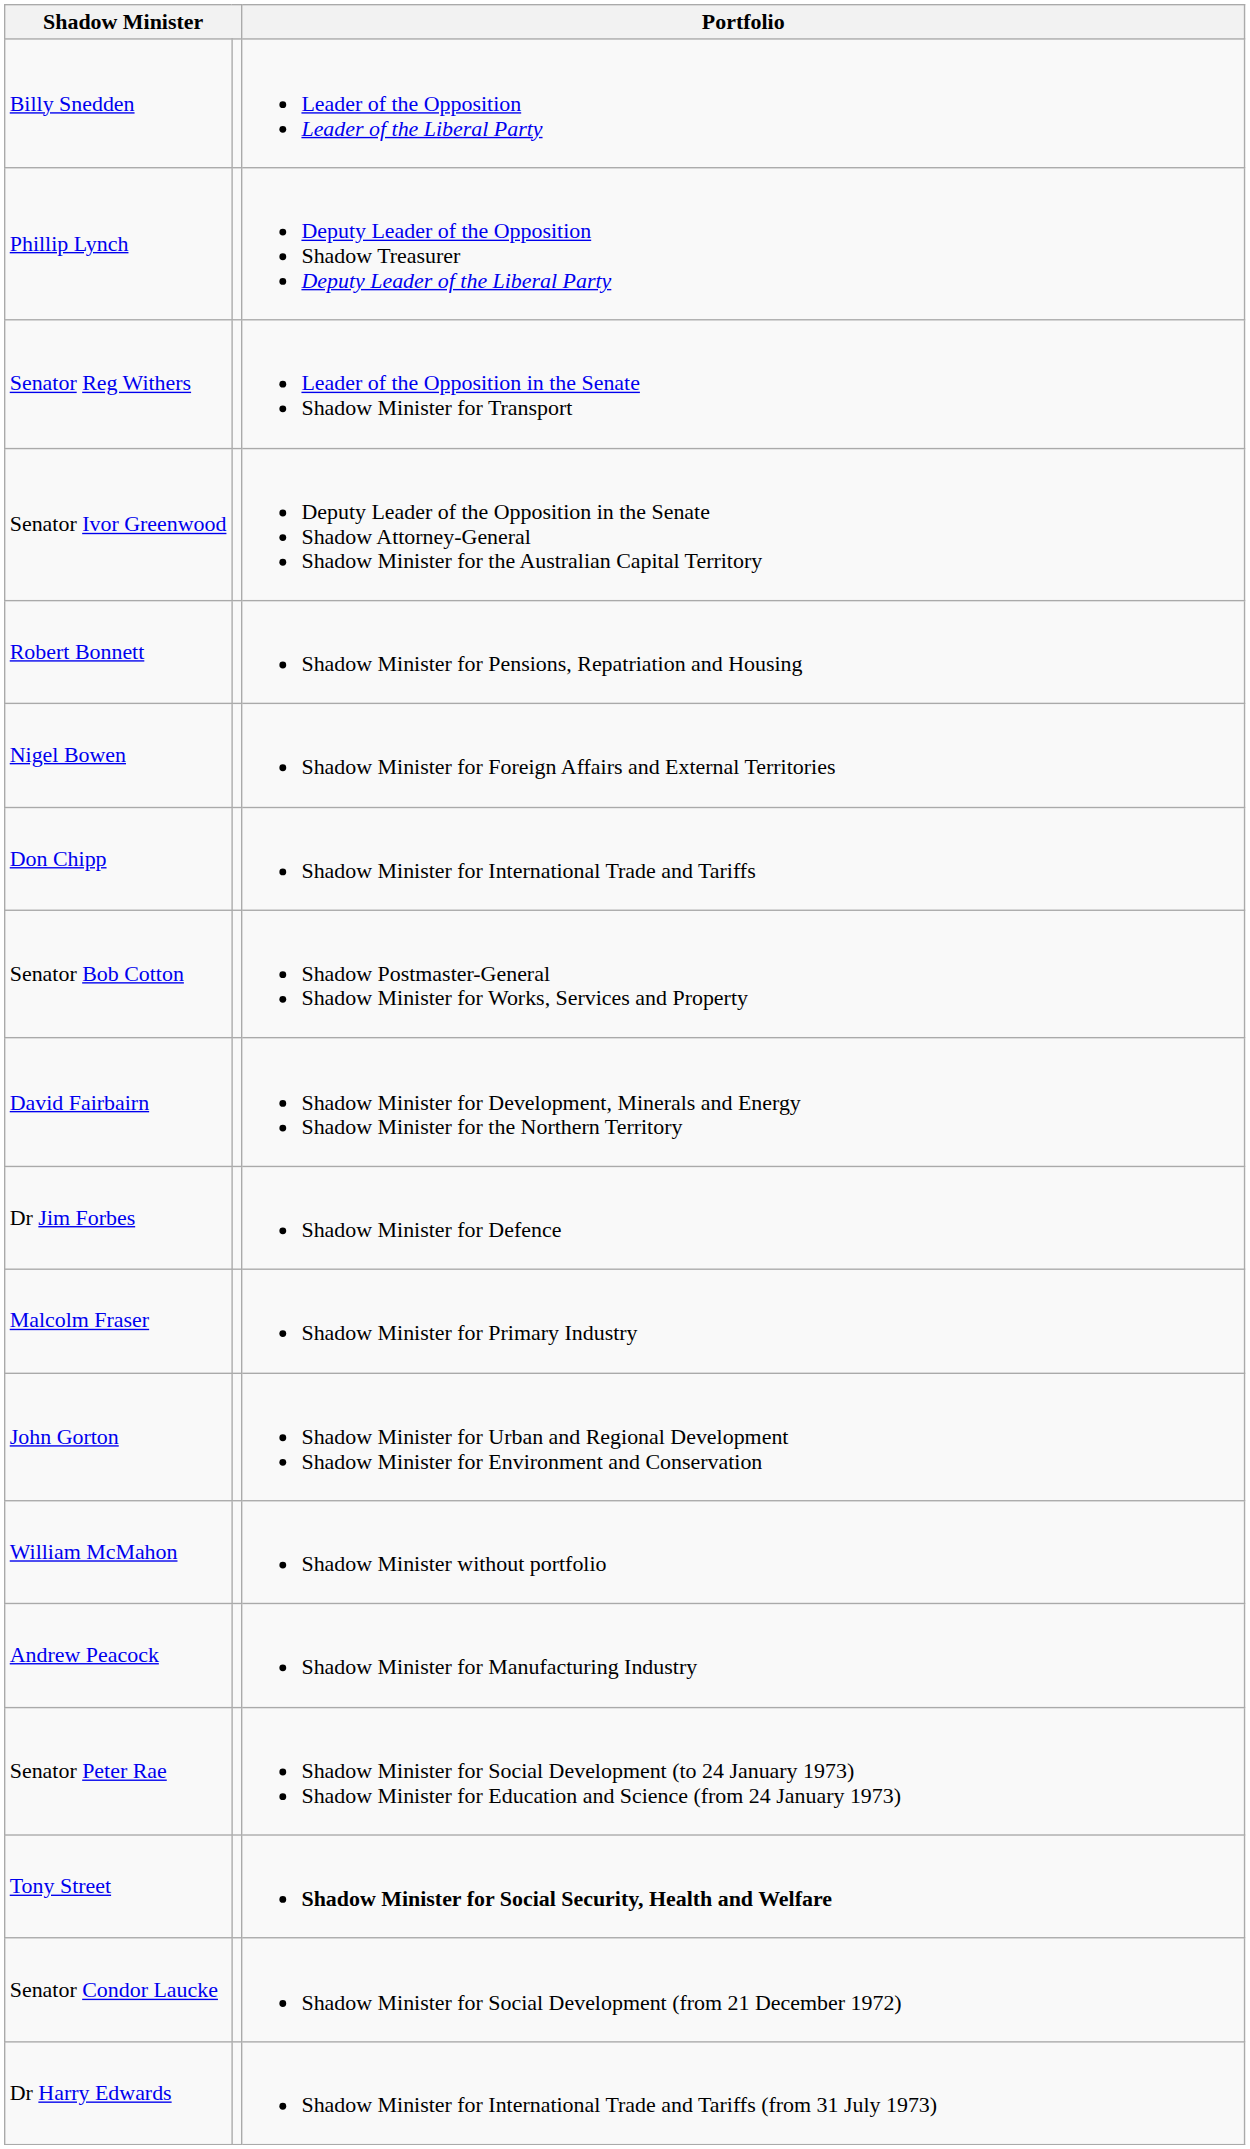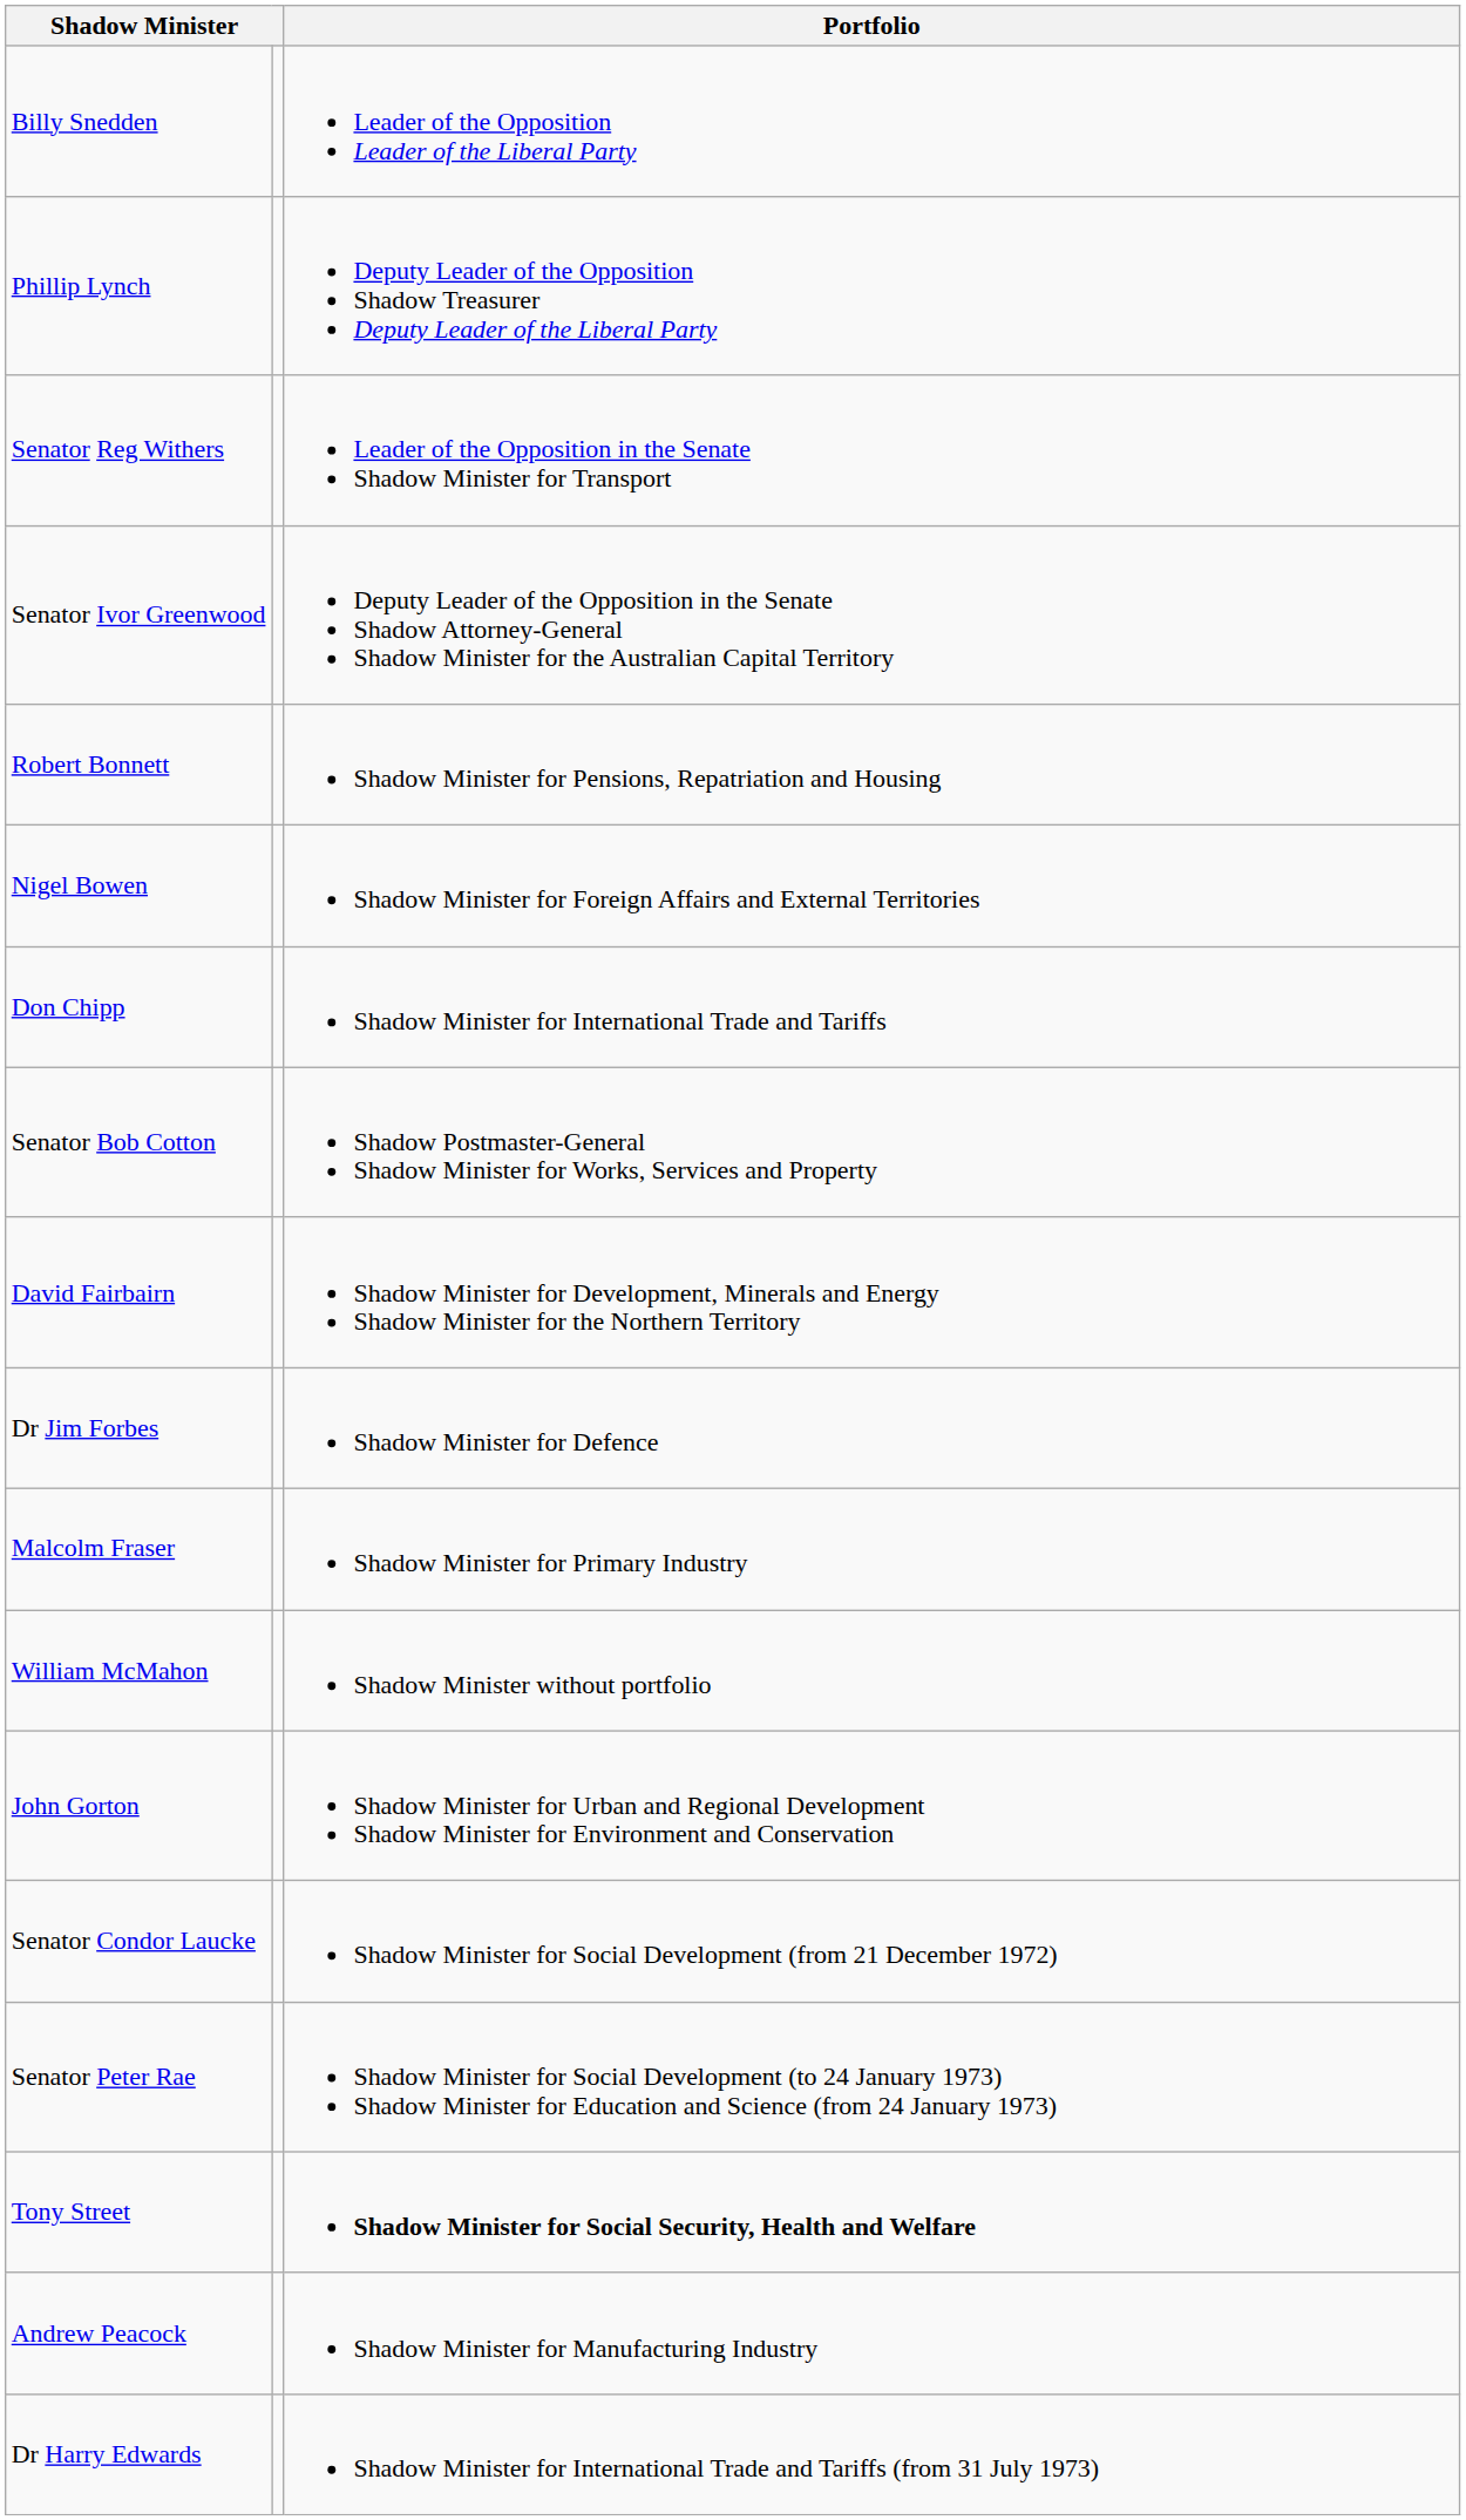 <table class="wikitable">
 <tr>
 <th width=80 colspan="2">Shadow Minister</th>
 <th width=725>Portfolio</th>
 </tr>
 <tr>
 <td><a href='#'>Billy Snedden</a> </td>
 <td></td>
 <td><br><ul><li><a href='#'>Leader of the Opposition</a></li><li><a href='#'><em>Leader of the Liberal Party</em></a></li></ul></td>
 </tr>
 <tr>
 <td><a href='#'>Phillip Lynch</a> </td>
 <td></td>
 <td><br><ul><li><a href='#'>Deputy Leader of the Opposition</a></li><li>Shadow Treasurer</li><li><a href='#'><em>Deputy Leader of the Liberal Party</em></a></li></ul></td>
 </tr>
 <tr>
 <td><a href='#'>Senator</a> <a href='#'>Reg Withers</a></td>
 <td></td>
 <td><br><ul><li><a href='#'>Leader of the Opposition in the Senate</a></li><li>Shadow Minister for Transport</li></ul></td>
 </tr>
 <tr>
 <td>Senator <a href='#'>Ivor Greenwood</a> </td>
 <td></td>
 <td><br><ul><li>Deputy Leader of the Opposition in the Senate</li><li>Shadow Attorney-General</li><li>Shadow Minister for the Australian Capital Territory</li></ul></td>
 </tr>
 <tr>
 <td><a href='#'>Robert Bonnett</a> </td>
 <td></td>
 <td><br><ul><li>Shadow Minister for Pensions, Repatriation and Housing</li></ul></td>
 </tr>
 <tr>
 <td><a href='#'>Nigel Bowen</a>  </td>
 <td></td>
 <td><br><ul><li>Shadow Minister for Foreign Affairs and External Territories</li></ul></td>
 </tr>
 <tr>
 <td><a href='#'>Don Chipp</a> </td>
 <td></td>
 <td><br><ul><li>Shadow Minister for International Trade and Tariffs</li></ul></td>
 </tr>
 <tr>
 <td>Senator <a href='#'>Bob Cotton</a></td>
 <td></td>
 <td><br><ul><li>Shadow Postmaster-General</li><li>Shadow Minister for Works, Services and Property</li></ul></td>
 </tr>
 <tr>
 <td><a href='#'>David Fairbairn</a> </td>
 <td></td>
 <td><br><ul><li>Shadow Minister for Development, Minerals and Energy</li><li>Shadow Minister for the Northern Territory</li></ul></td>
 </tr>
 <tr>
 <td>Dr <a href='#'>Jim Forbes</a> </td>
 <td></td>
 <td><br><ul><li>Shadow Minister for Defence</li></ul></td>
 </tr>
 <tr>
 <td><a href='#'>Malcolm Fraser</a> </td>
 <td></td>
 <td><br><ul><li>Shadow Minister for Primary Industry</li></ul></td>
 </tr>
 <tr>
+<td><a href='#'>William McMahon</a> </td>
+<td></td>
+<td><br><ul><li>Shadow Minister without portfolio</li></ul></td>
+</tr>
+<tr>
 <td><a href='#'>John Gorton</a>  </td>
 <td></td>
 <td><br><ul><li>Shadow Minister for Urban and Regional Development</li><li>Shadow Minister for Environment and Conservation</li></ul></td>
 </tr>
 <tr>
-<td><a href='#'>William McMahon</a> </td>
+<td>Senator <a href='#'>Condor Laucke</a></td>
 <td></td>
-<td><br><ul><li>Shadow Minister without portfolio</li></ul></td>
-</tr>
-<tr>
-<td><a href='#'>Andrew Peacock</a> </td>
-<td></td>
-<td><br><ul><li>Shadow Minister for Manufacturing Industry</li></ul></td>
+<td><br><ul><li>Shadow Minister for Social Development (from 21 December 1972)</li></ul></td>
 </tr>
 <tr>
 <td>Senator <a href='#'>Peter Rae</a></td>
 <td></td>
 <td><br><ul><li>Shadow Minister for Social Development (to 24 January 1973)</li><li>Shadow Minister for Education and Science (from 24 January 1973)</li></ul></td>
 </tr>
 <tr>
 <td><a href='#'>Tony Street</a> </td>
 <td></td>
 <td><strong><br><ul><li>Shadow Minister for Social Security, Health and Welfare</li></ul></strong></td>
 </tr>
 <tr>
-<td>Senator <a href='#'>Condor Laucke</a></td>
+<td><a href='#'>Andrew Peacock</a> </td>
 <td></td>
-<td><br><ul><li>Shadow Minister for Social Development (from 21 December 1972)</li></ul></td>
+<td><br><ul><li>Shadow Minister for Manufacturing Industry</li></ul></td>
 </tr>
 <tr>
 <td>Dr <a href='#'>Harry Edwards</a> </td>
 <td></td>
 <td><br><ul><li>Shadow Minister for International Trade and Tariffs (from 31 July 1973)</li></ul></td>
 </tr>
 </table>
